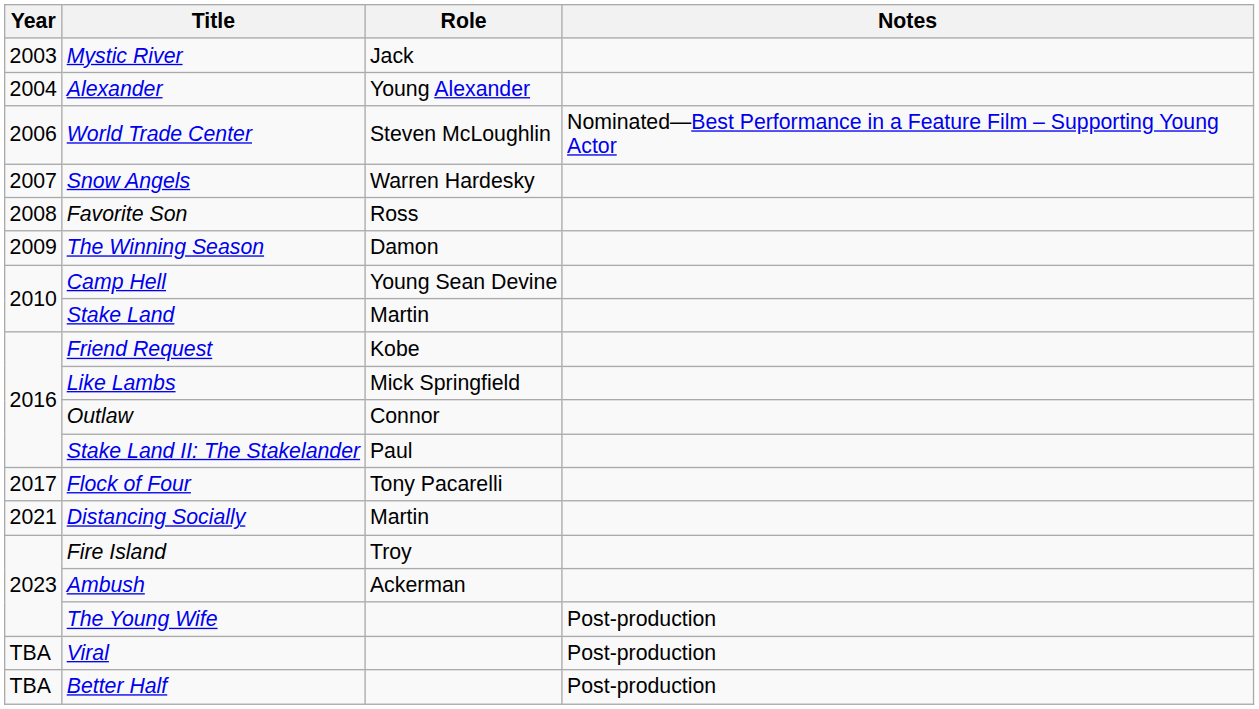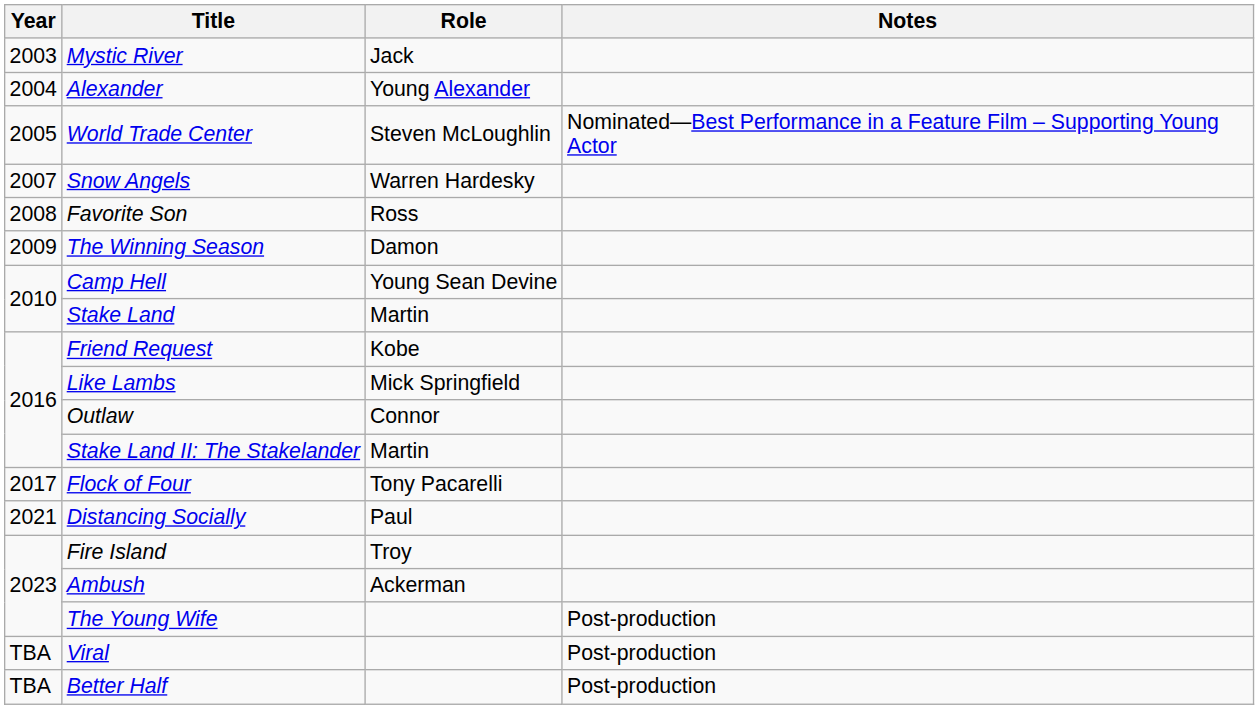 <table class="wikitable sortable">
 <tr>
 <th>Year</th>
 <th>Title</th>
 <th>Role</th>
 <th class="unsortable" style="width:32em;">Notes</th>
 </tr>
 <tr>
 <td>2003</td>
 <td><em><a href='#'>Mystic River</a></em></td>
 <td>Jack</td>
 <td></td>
 </tr>
 <tr>
 <td>2004</td>
 <td><em><a href='#'>Alexander</a></em></td>
 <td>Young <a href='#'>Alexander</a></td>
 <td></td>
 </tr>
 <tr>
-<td>2006</td>
+<td>2005</td>
 <td><em><a href='#'>World Trade Center</a></em></td>
 <td>Steven McLoughlin</td>
 <td>Nominated—<a href='#'>Best Performance in a Feature Film – Supporting Young Actor</a></td>
 </tr>
 <tr>
 <td>2007</td>
 <td><em><a href='#'>Snow Angels</a></em></td>
 <td>Warren Hardesky</td>
 <td></td>
 </tr>
 <tr>
 <td>2008</td>
 <td><em>Favorite Son</em></td>
 <td>Ross</td>
 <td></td>
 </tr>
 <tr>
 <td>2009</td>
 <td data-sort-value="Winning Season, The"><em><a href='#'>The Winning Season</a></em></td>
 <td>Damon</td>
 <td></td>
 </tr>
 <tr>
 <td rowspan="2">2010</td>
 <td><em><a href='#'>Camp Hell</a></em></td>
 <td>Young Sean Devine</td>
 <td></td>
 </tr>
 <tr>
 <td><em><a href='#'>Stake Land</a></em></td>
 <td>Martin</td>
 <td></td>
 </tr>
 <tr>
 <td rowspan="4">2016</td>
 <td><em><a href='#'>Friend Request</a></em></td>
 <td>Kobe</td>
 <td></td>
 </tr>
 <tr>
 <td><em><a href='#'>Like Lambs</a></em></td>
 <td>Mick Springfield</td>
 <td></td>
 </tr>
 <tr>
 <td><em>Outlaw</em></td>
 <td>Connor</td>
 <td></td>
 </tr>
 <tr>
 <td><em><a href='#'>Stake Land II: The Stakelander</a></em></td>
-<td>Paul</td>
+<td>Martin</td>
 <td></td>
 </tr>
 <tr>
 <td>2017</td>
 <td><em><a href='#'>Flock of Four</a></em></td>
 <td>Tony Pacarelli</td>
 <td></td>
 </tr>
 <tr>
 <td>2021</td>
 <td><em><a href='#'>Distancing Socially</a></em></td>
-<td>Martin</td>
+<td>Paul</td>
 <td></td>
 </tr>
 <tr>
 <td rowspan="3">2023</td>
 <td><em>Fire Island</em></td>
 <td>Troy</td>
 <td></td>
 </tr>
 <tr>
 <td><em><a href='#'>Ambush</a></em></td>
 <td>Ackerman</td>
 <td></td>
 </tr>
 <tr>
 <td data-sort-value="Young Wife, The"><em><a href='#'>The Young Wife</a></em></td>
 <td></td>
 <td>Post-production</td>
 </tr>
 <tr>
 <td>TBA</td>
 <td><em><a href='#'>Viral</a></em></td>
 <td></td>
 <td>Post-production</td>
 </tr>
 <tr>
 <td>TBA</td>
 <td><em><a href='#'>Better Half</a></em></td>
 <td></td>
 <td>Post-production</td>
 </tr>
 </table>
